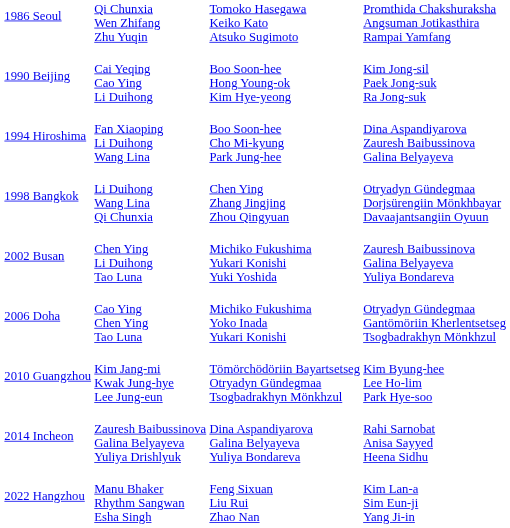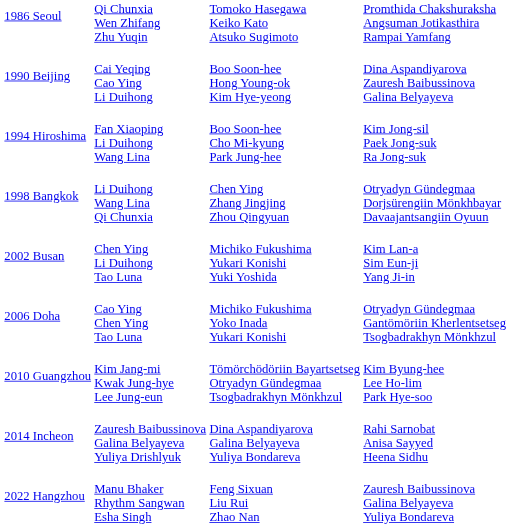 <table>
 <tr>
 <td><a href='#'>1986 Seoul</a></td>
 <td><br><a href='#'>Qi Chunxia</a><br><a href='#'>Wen Zhifang</a><br><a href='#'>Zhu Yuqin</a></td>
 <td><br><a href='#'>Tomoko Hasegawa</a><br><a href='#'>Keiko Kato</a><br><a href='#'>Atsuko Sugimoto</a></td>
 <td><br><a href='#'>Promthida Chakshuraksha</a><br><a href='#'>Angsuman Jotikasthira</a><br><a href='#'>Rampai Yamfang</a></td>
 </tr>
 <tr>
 <td><a href='#'>1990 Beijing</a></td>
 <td><br><a href='#'>Cai Yeqing</a><br><a href='#'>Cao Ying</a><br><a href='#'>Li Duihong</a></td>
 <td><br><a href='#'>Boo Soon-hee</a><br><a href='#'>Hong Young-ok</a><br><a href='#'>Kim Hye-yeong</a></td>
-<td><br><a href='#'>Kim Jong-sil</a><br><a href='#'>Paek Jong-suk</a><br><a href='#'>Ra Jong-suk</a></td>
+<td><br><a href='#'>Dina Aspandiyarova</a><br><a href='#'>Zauresh Baibussinova</a><br><a href='#'>Galina Belyayeva</a></td>
 </tr>
 <tr>
 <td><a href='#'>1994 Hiroshima</a></td>
 <td><br><a href='#'>Fan Xiaoping</a><br><a href='#'>Li Duihong</a><br><a href='#'>Wang Lina</a></td>
 <td><br><a href='#'>Boo Soon-hee</a><br><a href='#'>Cho Mi-kyung</a><br><a href='#'>Park Jung-hee</a></td>
-<td><br><a href='#'>Dina Aspandiyarova</a><br><a href='#'>Zauresh Baibussinova</a><br><a href='#'>Galina Belyayeva</a></td>
+<td><br><a href='#'>Kim Jong-sil</a><br><a href='#'>Paek Jong-suk</a><br><a href='#'>Ra Jong-suk</a></td>
 </tr>
 <tr>
 <td><a href='#'>1998 Bangkok</a></td>
 <td><br><a href='#'>Li Duihong</a><br><a href='#'>Wang Lina</a><br><a href='#'>Qi Chunxia</a></td>
 <td><br><a href='#'>Chen Ying</a><br><a href='#'>Zhang Jingjing</a><br><a href='#'>Zhou Qingyuan</a></td>
 <td><br><a href='#'>Otryadyn Gündegmaa</a><br><a href='#'>Dorjsürengiin Mönkhbayar</a><br><a href='#'>Davaajantsangiin Oyuun</a></td>
 </tr>
 <tr>
 <td><a href='#'>2002 Busan</a></td>
 <td><br><a href='#'>Chen Ying</a><br><a href='#'>Li Duihong</a><br><a href='#'>Tao Luna</a></td>
 <td><br><a href='#'>Michiko Fukushima</a><br><a href='#'>Yukari Konishi</a><br><a href='#'>Yuki Yoshida</a></td>
-<td><br><a href='#'>Zauresh Baibussinova</a><br><a href='#'>Galina Belyayeva</a><br><a href='#'>Yuliya Bondareva</a></td>
+<td><br><a href='#'>Kim Lan-a</a><br><a href='#'>Sim Eun-ji</a><br><a href='#'>Yang Ji-in</a></td>
 </tr>
 <tr>
 <td><a href='#'>2006 Doha</a></td>
 <td><br><a href='#'>Cao Ying</a><br><a href='#'>Chen Ying</a><br><a href='#'>Tao Luna</a></td>
 <td><br><a href='#'>Michiko Fukushima</a><br><a href='#'>Yoko Inada</a><br><a href='#'>Yukari Konishi</a></td>
 <td><br><a href='#'>Otryadyn Gündegmaa</a><br><a href='#'>Gantömöriin Kherlentsetseg</a><br><a href='#'>Tsogbadrakhyn Mönkhzul</a></td>
 </tr>
 <tr>
 <td><a href='#'>2010 Guangzhou</a></td>
 <td><br><a href='#'>Kim Jang-mi</a><br><a href='#'>Kwak Jung-hye</a><br><a href='#'>Lee Jung-eun</a></td>
 <td><br><a href='#'>Tömörchödöriin Bayartsetseg</a><br><a href='#'>Otryadyn Gündegmaa</a><br><a href='#'>Tsogbadrakhyn Mönkhzul</a></td>
 <td><br><a href='#'>Kim Byung-hee</a><br><a href='#'>Lee Ho-lim</a><br><a href='#'>Park Hye-soo</a></td>
 </tr>
 <tr>
 <td><a href='#'>2014 Incheon</a></td>
 <td><br><a href='#'>Zauresh Baibussinova</a><br><a href='#'>Galina Belyayeva</a><br><a href='#'>Yuliya Drishlyuk</a></td>
 <td><br><a href='#'>Dina Aspandiyarova</a><br><a href='#'>Galina Belyayeva</a><br><a href='#'>Yuliya Bondareva</a></td>
 <td><br><a href='#'>Rahi Sarnobat</a><br><a href='#'>Anisa Sayyed</a><br><a href='#'>Heena Sidhu</a></td>
 </tr>
 <tr>
 <td><a href='#'>2022 Hangzhou</a></td>
 <td><br><a href='#'>Manu Bhaker</a><br><a href='#'>Rhythm Sangwan</a><br><a href='#'>Esha Singh</a></td>
 <td><br><a href='#'>Feng Sixuan</a><br><a href='#'>Liu Rui</a><br><a href='#'>Zhao Nan</a></td>
-<td><br><a href='#'>Kim Lan-a</a><br><a href='#'>Sim Eun-ji</a><br><a href='#'>Yang Ji-in</a></td>
+<td><br><a href='#'>Zauresh Baibussinova</a><br><a href='#'>Galina Belyayeva</a><br><a href='#'>Yuliya Bondareva</a></td>
 </tr>
 </table>
